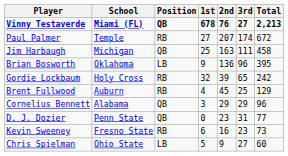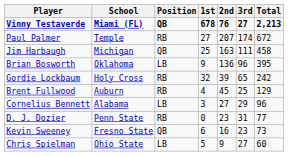 <table class="wikitable">
 <tr>
 <th>Player</th>
 <th>School</th>
 <th>Position</th>
 <th>1st</th>
 <th>2nd</th>
 <th>3rd</th>
 <th>Total</th>
 </tr>
 <tr>
 <td><strong><a href='#'>Vinny Testaverde</a></strong></td>
 <td><strong><a href='#'>Miami (FL)</a></strong></td>
 <td><strong>QB</strong></td>
 <td><strong>678</strong></td>
 <td><strong>76</strong></td>
 <td><strong>27</strong></td>
 <td><strong>2,213</strong></td>
 </tr>
 <tr>
 <td><a href='#'>Paul Palmer</a></td>
 <td><a href='#'>Temple</a></td>
 <td>RB</td>
 <td>27</td>
 <td>207</td>
 <td>174</td>
 <td>672</td>
 </tr>
 <tr>
 <td><a href='#'>Jim Harbaugh</a></td>
 <td><a href='#'>Michigan</a></td>
 <td>QB</td>
 <td>25</td>
 <td>163</td>
 <td>111</td>
 <td>458</td>
 </tr>
 <tr>
 <td><a href='#'>Brian Bosworth</a></td>
 <td><a href='#'>Oklahoma</a></td>
 <td>LB</td>
 <td>9</td>
 <td>136</td>
 <td>96</td>
 <td>395</td>
 </tr>
 <tr>
 <td><a href='#'>Gordie Lockbaum</a></td>
 <td><a href='#'>Holy Cross</a></td>
 <td>RB</td>
 <td>32</td>
 <td>39</td>
 <td>65</td>
 <td>242</td>
 </tr>
 <tr>
 <td><a href='#'>Brent Fullwood</a></td>
 <td><a href='#'>Auburn</a></td>
 <td>RB</td>
 <td>4</td>
 <td>45</td>
 <td>25</td>
 <td>129</td>
 </tr>
 <tr>
 <td><a href='#'>Cornelius Bennett</a></td>
 <td><a href='#'>Alabama</a></td>
-<td>QB</td>
+<td>LB</td>
 <td>3</td>
-<td>29</td>
+<td>27</td>
 <td>29</td>
 <td>96</td>
 </tr>
 <tr>
 <td><a href='#'>D. J. Dozier</a></td>
 <td><a href='#'>Penn State</a></td>
-<td>QB</td>
+<td>RB</td>
 <td>0</td>
 <td>23</td>
 <td>31</td>
 <td>77</td>
 </tr>
 <tr>
 <td><a href='#'>Kevin Sweeney</a></td>
 <td><a href='#'>Fresno State</a></td>
-<td>RB</td>
+<td>QB</td>
 <td>6</td>
 <td>16</td>
 <td>23</td>
 <td>73</td>
 </tr>
 <tr>
 <td><a href='#'>Chris Spielman</a></td>
 <td><a href='#'>Ohio State</a></td>
 <td>LB</td>
 <td>5</td>
 <td>9</td>
 <td>27</td>
 <td>60</td>
 </tr>
 </table>
